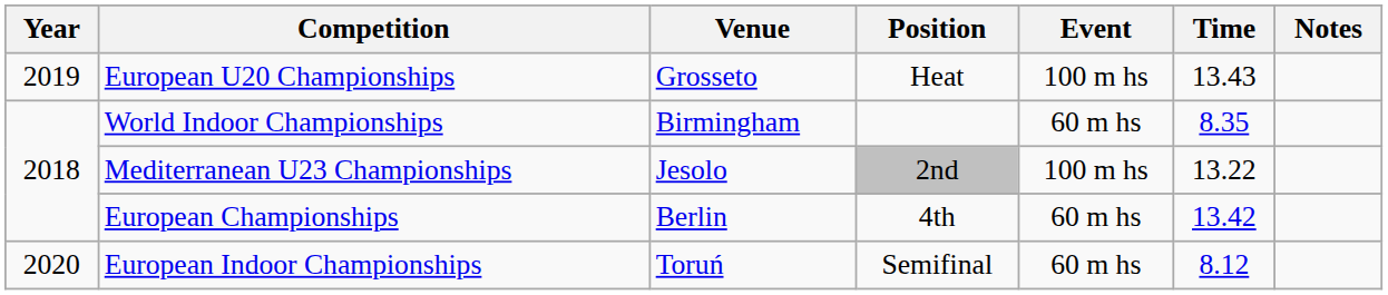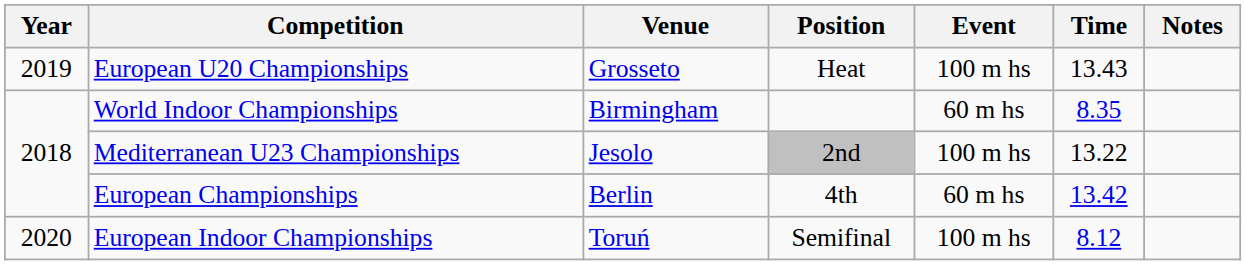 <table class="wikitable" width=55% style="font-size:90%; text-align:center;">
 <tr>
 <th>Year</th>
 <th>Competition</th>
 <th>Venue</th>
 <th>Position</th>
 <th>Event</th>
 <th>Time</th>
 <th>Notes</th>
 </tr>
 <tr>
 <td>2019</td>
 <td align=left><a href='#'>European U20 Championships</a></td>
 <td align=left> <a href='#'>Grosseto</a></td>
 <td>Heat</td>
 <td>100 m hs</td>
 <td>13.43</td>
 <td></td>
 </tr>
 <tr>
 <td rowspan=3>2018</td>
 <td align=left><a href='#'>World Indoor Championships</a></td>
 <td align=left> <a href='#'>Birmingham</a></td>
 <td></td>
 <td>60 m hs</td>
 <td><a href='#'>8.35</a></td>
 <td></td>
 </tr>
 <tr>
 <td align=left><a href='#'>Mediterranean U23 Championships</a></td>
 <td align=left> <a href='#'>Jesolo</a></td>
 <td bgcolor=silver>2nd</td>
 <td>100 m hs</td>
 <td>13.22</td>
 <td></td>
 </tr>
 <tr>
 <td align=left><a href='#'>European Championships</a></td>
 <td align=left> <a href='#'>Berlin</a></td>
 <td>4th</td>
 <td>60 m hs</td>
 <td><a href='#'>13.42</a></td>
 <td></td>
 </tr>
 <tr>
 <td>2020</td>
 <td align=left><a href='#'>European Indoor Championships</a></td>
 <td align=left> <a href='#'>Toruń</a></td>
 <td>Semifinal</td>
-<td>60 m hs</td>
+<td>100 m hs</td>
 <td><a href='#'>8.12</a></td>
 <td></td>
 </tr>
 </table>
